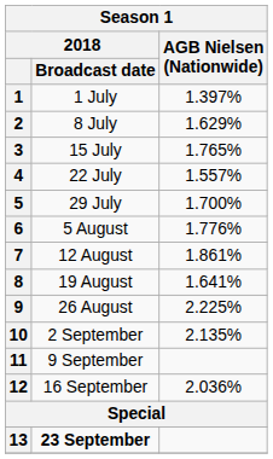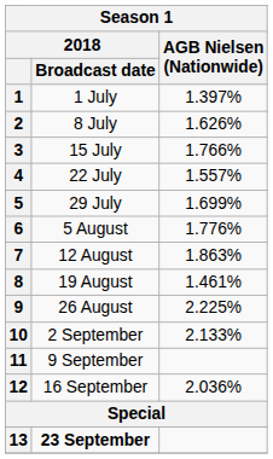 <table class=wikitable style=text-align:center>
 <tr>
 <th colspan=3>Season 1</th>
 </tr>
 <tr>
 <th colspan=2>2018</th>
 <th rowspan=2>AGB Nielsen<br>(Nationwide)<br></th>
 </tr>
 <tr>
 <th></th>
 <th>Broadcast date</th>
 </tr>
 <tr>
 <th>1</th>
 <td>1 July</td>
 <td>1.397%</td>
 </tr>
 <tr>
 <th>2</th>
 <td>8 July</td>
-<td>1.629%</td>
+<td>1.626%</td>
 </tr>
 <tr>
 <th>3</th>
 <td>15 July</td>
-<td>1.765%</td>
+<td>1.766%</td>
 </tr>
 <tr>
 <th>4</th>
 <td>22 July</td>
 <td>1.557%</td>
 </tr>
 <tr>
 <th>5</th>
 <td>29 July</td>
-<td>1.700%</td>
+<td>1.699%</td>
 </tr>
 <tr>
 <th>6</th>
 <td>5 August</td>
 <td>1.776%</td>
 </tr>
 <tr>
 <th>7</th>
 <td>12 August</td>
-<td>1.861%</td>
+<td>1.863%</td>
 </tr>
 <tr>
 <th>8</th>
 <td>19 August</td>
-<td>1.641%</td>
+<td>1.461%</td>
 </tr>
 <tr>
 <th>9</th>
 <td>26 August</td>
 <td>2.225%</td>
 </tr>
 <tr>
 <th>10</th>
 <td>2 September</td>
-<td>2.135%</td>
+<td>2.133%</td>
 </tr>
 <tr>
 <th>11</th>
 <td>9 September</td>
 <td></td>
 </tr>
 <tr>
 <th>12</th>
 <td>16 September</td>
 <td>2.036%</td>
 </tr>
 <tr>
 <th colspan=3>Special</th>
 </tr>
 <tr>
 <th>13</th>
 <td><strong>23 September</strong></td>
 <td></td>
 </tr>
 <tr>
 </tr>
 </table>
